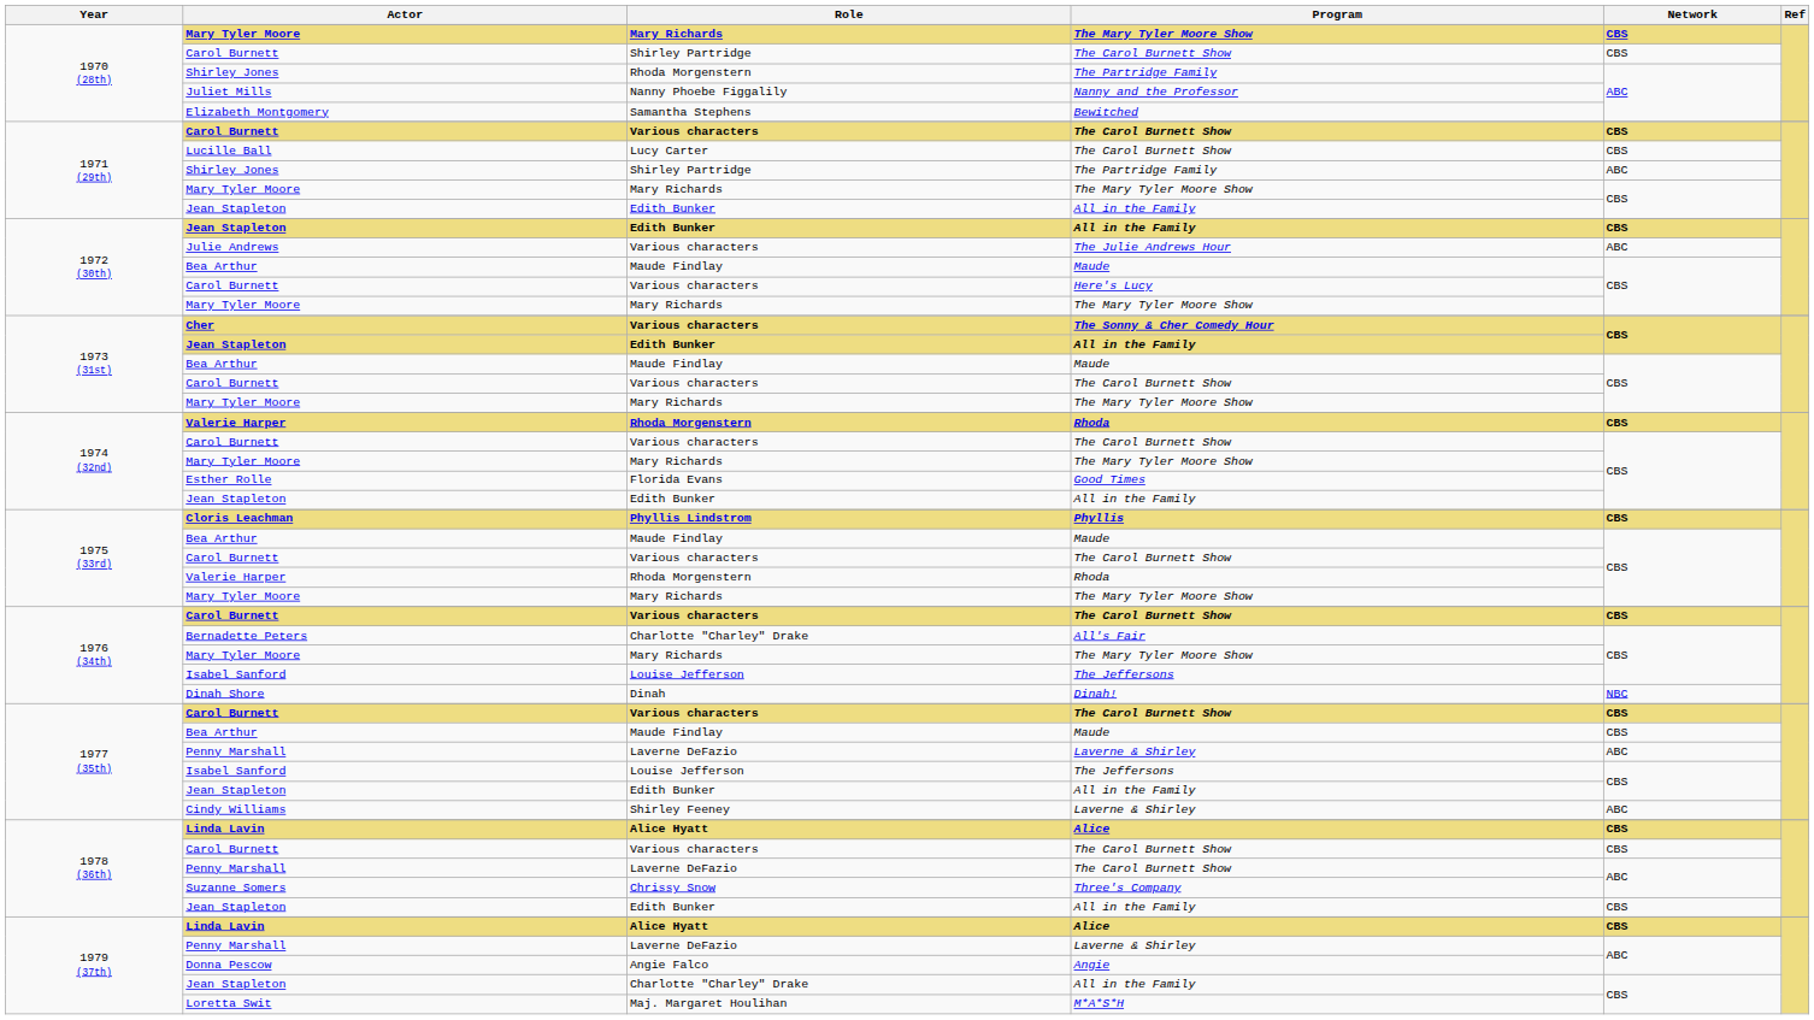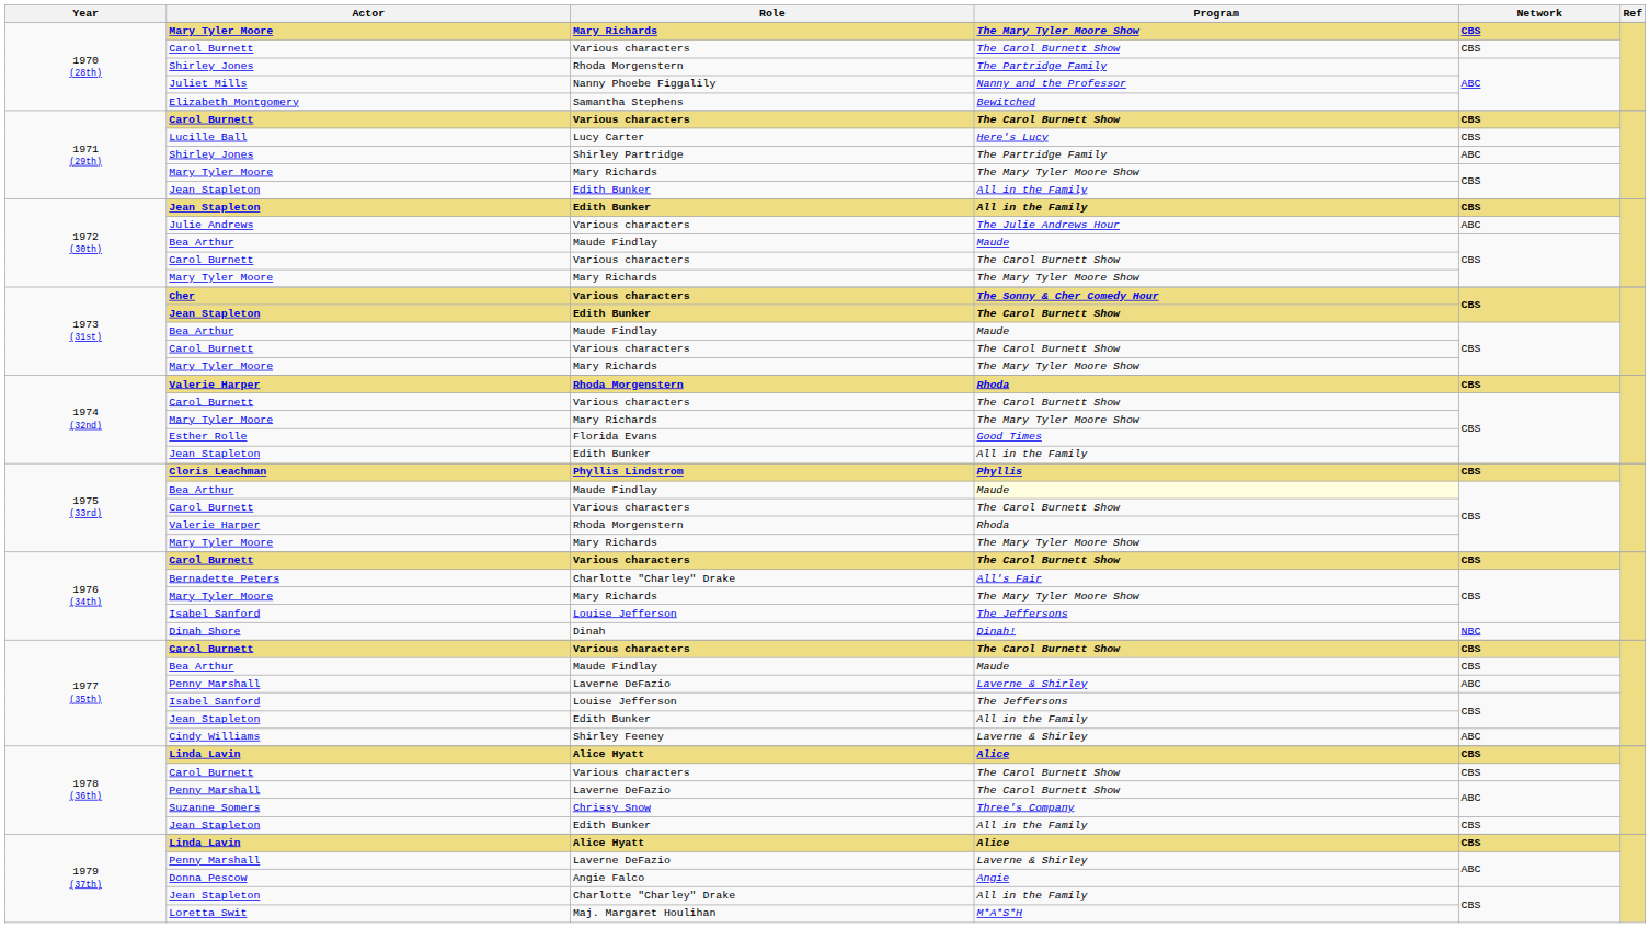 <table class="wikitable">
 <tr>
 <th style="width:10%;">Year</th>
 <th style="width:25%;">Actor</th>
 <th style="width:25%;">Role</th>
 <th style="width:30%;">Program</th>
 <th style="width:10%;">Network</th>
 <th style="width:5%;">Ref</th>
 </tr>
 <tr>
 <td rowspan="6" style="text-align:center;">1970 <br><small><a href='#'>(28th)</a></small></td>
 </tr>
 <tr style="background:#EEDD82;">
 <td><strong><a href='#'>Mary Tyler Moore</a> </strong></td>
 <td><strong><a href='#'>Mary Richards</a></strong></td>
 <td><strong><em><a href='#'>The Mary Tyler Moore Show</a></em></strong></td>
 <td><strong><a href='#'>CBS</a></strong></td>
 <td rowspan="5"></td>
 </tr>
 <tr>
 <td><a href='#'>Carol Burnett</a></td>
-<td>Shirley Partridge</td>
+<td>Various characters</td>
 <td><em><a href='#'>The Carol Burnett Show</a></em></td>
 <td>CBS</td>
 </tr>
 <tr>
 <td><a href='#'>Shirley Jones</a></td>
 <td>Rhoda Morgenstern</td>
 <td><em><a href='#'>The Partridge Family</a></em></td>
 <td rowspan="3"><a href='#'>ABC</a></td>
 </tr>
 <tr>
 <td><a href='#'>Juliet Mills</a></td>
 <td>Nanny Phoebe Figgalily</td>
 <td><em><a href='#'>Nanny and the Professor</a></em></td>
 </tr>
 <tr>
 <td><a href='#'>Elizabeth Montgomery</a></td>
 <td>Samantha Stephens</td>
 <td><em><a href='#'>Bewitched</a></em></td>
 </tr>
 <tr>
 <td rowspan="6" style="text-align:center;">1971 <br><small><a href='#'>(29th)</a></small></td>
 </tr>
 <tr style="background:#EEDD82;">
 <td><strong><a href='#'>Carol Burnett</a> </strong></td>
 <td><strong>Various characters</strong></td>
 <td><strong><em>The Carol Burnett Show</em></strong></td>
 <td><strong>CBS</strong></td>
 <td rowspan="5"></td>
 </tr>
 <tr>
 <td><a href='#'>Lucille Ball</a></td>
 <td>Lucy Carter</td>
-<td><em>The Carol Burnett Show</em></td>
+<td><em><a href='#'>Here's Lucy</a></em></td>
 <td>CBS</td>
 </tr>
 <tr>
 <td><a href='#'>Shirley Jones</a></td>
 <td>Shirley Partridge</td>
 <td><em>The Partridge Family</em></td>
 <td>ABC</td>
 </tr>
 <tr>
 <td><a href='#'>Mary Tyler Moore</a></td>
 <td>Mary Richards</td>
 <td><em>The Mary Tyler Moore Show</em></td>
 <td rowspan="2">CBS</td>
 </tr>
 <tr>
 <td><a href='#'>Jean Stapleton</a></td>
 <td><a href='#'>Edith Bunker</a></td>
 <td><em><a href='#'>All in the Family</a></em></td>
 </tr>
 <tr>
 <td rowspan="6" style="text-align:center;">1972 <br><small><a href='#'>(30th)</a></small></td>
 </tr>
 <tr style="background:#EEDD82;">
 <td><strong><a href='#'>Jean Stapleton</a> </strong></td>
 <td><strong>Edith Bunker</strong></td>
 <td><strong><em>All in the Family</em></strong></td>
 <td><strong>CBS</strong></td>
 <td rowspan="5"></td>
 </tr>
 <tr>
 <td><a href='#'>Julie Andrews</a></td>
 <td>Various characters</td>
 <td><em><a href='#'>The Julie Andrews Hour</a></em></td>
 <td>ABC</td>
 </tr>
 <tr>
 <td><a href='#'>Bea Arthur</a></td>
 <td>Maude Findlay</td>
 <td><em><a href='#'>Maude</a></em></td>
 <td rowspan="3">CBS</td>
 </tr>
 <tr>
 <td><a href='#'>Carol Burnett</a></td>
 <td>Various characters</td>
-<td><em><a href='#'>Here's Lucy</a></em></td>
+<td><em>The Carol Burnett Show</em></td>
 </tr>
 <tr>
 <td><a href='#'>Mary Tyler Moore</a></td>
 <td>Mary Richards</td>
 <td><em>The Mary Tyler Moore Show</em></td>
 </tr>
 <tr>
 <td rowspan="6" style="text-align:center;">1973 <br><small><a href='#'>(31st)</a></small></td>
 </tr>
 <tr style="background:#EEDD82;">
 <td><strong><a href='#'>Cher</a> </strong></td>
 <td><strong>Various characters</strong></td>
 <td><strong><em><a href='#'>The Sonny & Cher Comedy Hour</a></em></strong></td>
 <td rowspan="2"><strong>CBS</strong></td>
 <td rowspan="5"></td>
 </tr>
 <tr style="background:#EEDD82;">
 <td><strong><a href='#'>Jean Stapleton</a> </strong></td>
 <td><strong>Edith Bunker</strong></td>
-<td><strong><em>All in the Family</em></strong></td>
+<td><strong><em>The Carol Burnett Show</em></strong></td>
 </tr>
 <tr>
 <td><a href='#'>Bea Arthur</a></td>
 <td>Maude Findlay</td>
 <td><em>Maude</em></td>
 <td rowspan="3">CBS</td>
 </tr>
 <tr>
 <td><a href='#'>Carol Burnett</a></td>
 <td>Various characters</td>
 <td><em>The Carol Burnett Show</em></td>
 </tr>
 <tr>
 <td><a href='#'>Mary Tyler Moore</a></td>
 <td>Mary Richards</td>
 <td><em>The Mary Tyler Moore Show</em></td>
 </tr>
 <tr>
 <td rowspan="6" style="text-align:center;">1974 <br><small><a href='#'>(32nd)</a></small></td>
 </tr>
 <tr style="background:#EEDD82;">
 <td><strong><a href='#'>Valerie Harper</a> </strong></td>
 <td><strong><a href='#'>Rhoda Morgenstern</a></strong></td>
 <td><strong><em><a href='#'>Rhoda</a></em></strong></td>
 <td><strong>CBS</strong></td>
 <td rowspan="5"></td>
 </tr>
 <tr>
 <td><a href='#'>Carol Burnett</a></td>
 <td>Various characters</td>
 <td><em>The Carol Burnett Show</em></td>
 <td rowspan="4">CBS</td>
 </tr>
 <tr>
 <td><a href='#'>Mary Tyler Moore</a></td>
 <td>Mary Richards</td>
 <td><em>The Mary Tyler Moore Show</em></td>
 </tr>
 <tr>
 <td><a href='#'>Esther Rolle</a></td>
 <td>Florida Evans</td>
 <td><em><a href='#'>Good Times</a></em></td>
 </tr>
 <tr>
 <td><a href='#'>Jean Stapleton</a></td>
 <td>Edith Bunker</td>
 <td><em>All in the Family</em></td>
 </tr>
 <tr>
 <td rowspan="6" style="text-align:center;">1975 <br><small><a href='#'>(33rd)</a></small></td>
 </tr>
 <tr style="background:#EEDD82;">
 <td><strong><a href='#'>Cloris Leachman</a> </strong></td>
 <td><strong><a href='#'>Phyllis Lindstrom</a></strong></td>
 <td><strong><em><a href='#'>Phyllis</a></em></strong></td>
 <td><strong>CBS</strong></td>
 <td rowspan="5"></td>
 </tr>
 <tr>
 <td><a href='#'>Bea Arthur</a></td>
 <td>Maude Findlay</td>
-<td><em>Maude</em></td>
+<td style="background: lightyellow;"><em>Maude</em></td>
 <td rowspan="4">CBS</td>
 </tr>
 <tr>
 <td><a href='#'>Carol Burnett</a></td>
 <td>Various characters</td>
 <td><em>The Carol Burnett Show</em></td>
 </tr>
 <tr>
 <td><a href='#'>Valerie Harper</a></td>
 <td>Rhoda Morgenstern</td>
 <td><em>Rhoda</em></td>
 </tr>
 <tr>
 <td><a href='#'>Mary Tyler Moore</a></td>
 <td>Mary Richards</td>
 <td><em>The Mary Tyler Moore Show</em></td>
 </tr>
 <tr>
 <td rowspan="6" style="text-align:center;">1976 <br><small><a href='#'>(34th)</a></small></td>
 </tr>
 <tr style="background:#EEDD82;">
 <td><strong><a href='#'>Carol Burnett</a> </strong></td>
 <td><strong>Various characters</strong></td>
 <td><strong><em>The Carol Burnett Show</em></strong></td>
 <td><strong>CBS</strong></td>
 <td rowspan="5"></td>
 </tr>
 <tr>
 <td><a href='#'>Bernadette Peters</a></td>
 <td>Charlotte "Charley" Drake</td>
 <td><em><a href='#'>All's Fair</a></em></td>
 <td rowspan="3">CBS</td>
 </tr>
 <tr>
 <td><a href='#'>Mary Tyler Moore</a></td>
 <td>Mary Richards</td>
 <td><em>The Mary Tyler Moore Show</em></td>
 </tr>
 <tr>
 <td><a href='#'>Isabel Sanford</a></td>
 <td><a href='#'>Louise Jefferson</a></td>
 <td><em><a href='#'>The Jeffersons</a></em></td>
 </tr>
 <tr>
 <td><a href='#'>Dinah Shore</a></td>
 <td>Dinah</td>
 <td><em><a href='#'>Dinah!</a></em></td>
 <td><a href='#'>NBC</a></td>
 </tr>
 <tr>
 <td rowspan="7" style="text-align:center;">1977 <br><small><a href='#'>(35th)</a></small></td>
 </tr>
 <tr style="background:#EEDD82;">
 <td><strong><a href='#'>Carol Burnett</a> </strong></td>
 <td><strong>Various characters</strong></td>
 <td><strong><em>The Carol Burnett Show</em></strong></td>
 <td><strong>CBS</strong></td>
 <td rowspan="6"></td>
 </tr>
 <tr>
 <td><a href='#'>Bea Arthur</a></td>
 <td>Maude Findlay</td>
 <td><em>Maude</em></td>
 <td>CBS</td>
 </tr>
 <tr>
 <td><a href='#'>Penny Marshall</a></td>
 <td>Laverne DeFazio</td>
 <td><em><a href='#'>Laverne & Shirley</a></em></td>
 <td>ABC</td>
 </tr>
 <tr>
 <td><a href='#'>Isabel Sanford</a></td>
 <td>Louise Jefferson</td>
 <td><em>The Jeffersons</em></td>
 <td rowspan="2">CBS</td>
 </tr>
 <tr>
 <td><a href='#'>Jean Stapleton</a></td>
 <td>Edith Bunker</td>
 <td><em>All in the Family</em></td>
 </tr>
 <tr>
 <td><a href='#'>Cindy Williams</a></td>
 <td>Shirley Feeney</td>
 <td><em>Laverne & Shirley</em></td>
 <td>ABC</td>
 </tr>
 <tr>
 <td rowspan="6" style="text-align:center;">1978 <br><small><a href='#'>(36th)</a></small></td>
 </tr>
 <tr style="background:#EEDD82;">
 <td><strong><a href='#'>Linda Lavin</a> </strong></td>
 <td><strong>Alice Hyatt</strong></td>
 <td><strong><em><a href='#'>Alice</a></em></strong></td>
 <td><strong>CBS</strong></td>
 <td rowspan="5"></td>
 </tr>
 <tr>
 <td><a href='#'>Carol Burnett</a></td>
 <td>Various characters</td>
 <td><em>The Carol Burnett Show</em></td>
 <td>CBS</td>
 </tr>
 <tr>
 <td><a href='#'>Penny Marshall</a></td>
 <td>Laverne DeFazio</td>
 <td><em>The Carol Burnett Show</em></td>
 <td rowspan="2">ABC</td>
 </tr>
 <tr>
 <td><a href='#'>Suzanne Somers</a></td>
 <td><a href='#'>Chrissy Snow</a></td>
 <td><em><a href='#'>Three's Company</a></em></td>
 </tr>
 <tr>
 <td><a href='#'>Jean Stapleton</a></td>
 <td>Edith Bunker</td>
 <td><em>All in the Family</em></td>
 <td>CBS</td>
 </tr>
 <tr>
 <td rowspan="6" style="text-align:center;">1979 <br><small><a href='#'>(37th)</a></small></td>
 </tr>
 <tr style="background:#EEDD82;">
 <td><strong><a href='#'>Linda Lavin</a> </strong></td>
 <td><strong>Alice Hyatt</strong></td>
 <td><strong><em>Alice</em></strong></td>
 <td><strong>CBS</strong></td>
 <td rowspan="5"></td>
 </tr>
 <tr>
 <td><a href='#'>Penny Marshall</a></td>
 <td>Laverne DeFazio</td>
 <td><em>Laverne & Shirley</em></td>
 <td rowspan="2">ABC</td>
 </tr>
 <tr>
 <td><a href='#'>Donna Pescow</a></td>
 <td>Angie Falco</td>
 <td><em><a href='#'>Angie</a></em></td>
 </tr>
 <tr>
 <td><a href='#'>Jean Stapleton</a></td>
 <td>Charlotte "Charley" Drake</td>
 <td><em>All in the Family</em></td>
 <td rowspan="2">CBS</td>
 </tr>
 <tr>
 <td><a href='#'>Loretta Swit</a></td>
 <td>Maj. Margaret Houlihan</td>
 <td><em><a href='#'>M*A*S*H</a></em></td>
 </tr>
 </table>
